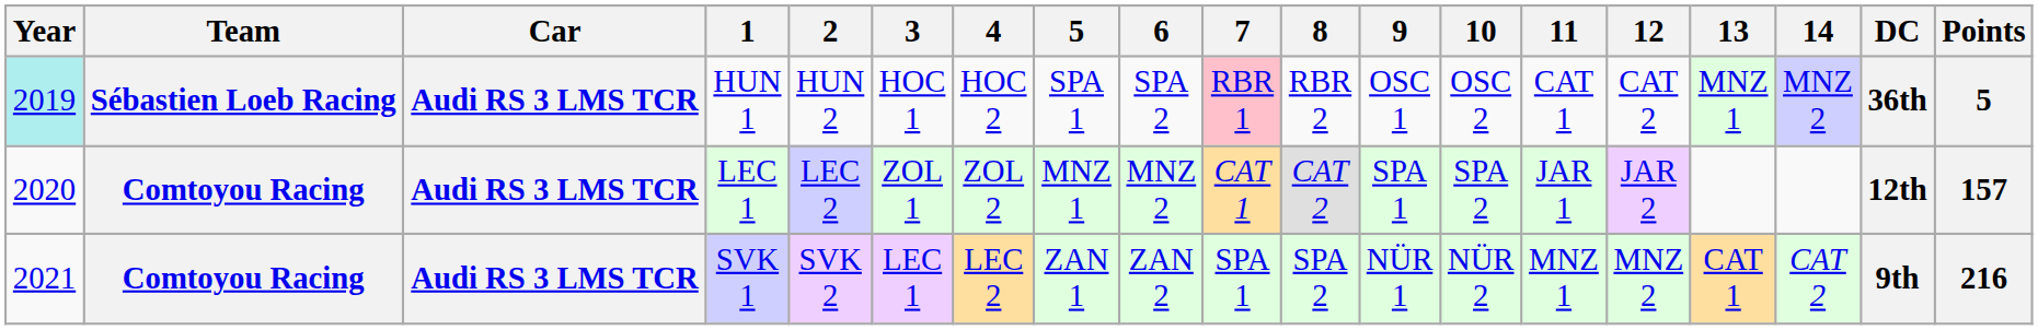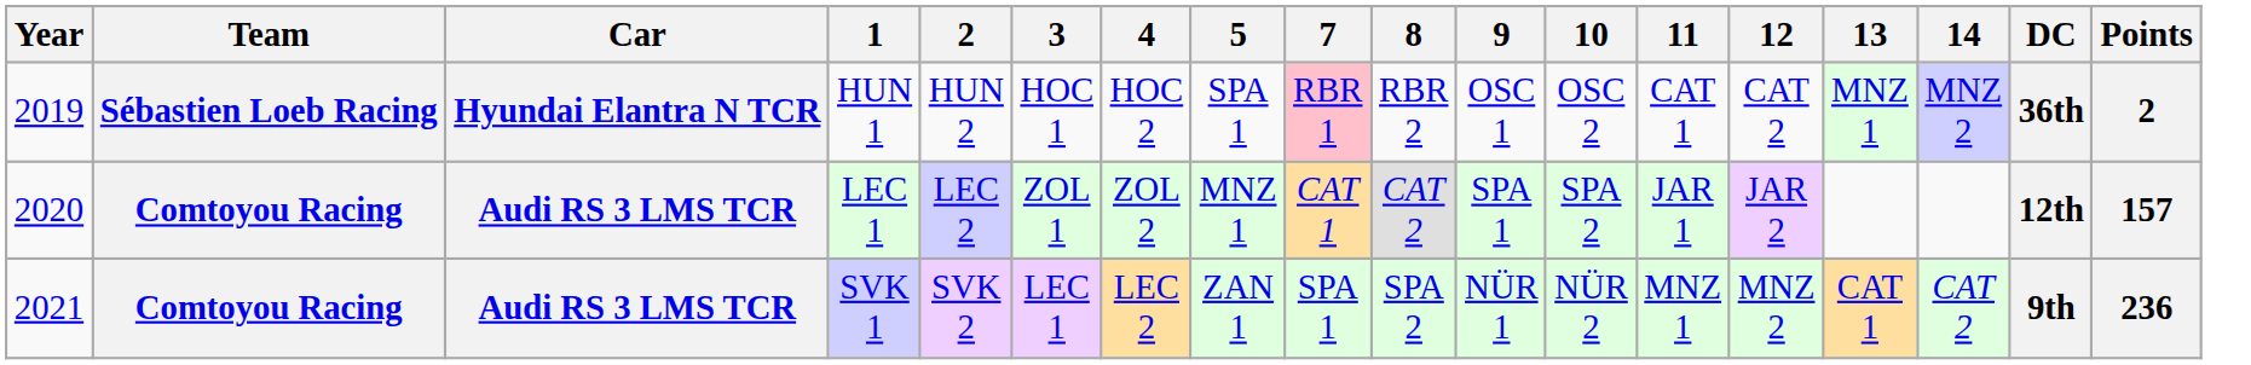 <table class="wikitable" style="text-align:center; font-size:85%">
 <tr>
 <th>Year</th>
 <th>Team</th>
 <th>Car</th>
 <th>1</th>
 <th>2</th>
 <th>3</th>
 <th>4</th>
 <th>5</th>
-<th>6</th>
 <th>7</th>
 <th>8</th>
 <th>9</th>
 <th>10</th>
 <th>11</th>
 <th>12</th>
 <th>13</th>
 <th>14</th>
 <th>DC</th>
 <th>Points</th>
 </tr>
 <tr>
-<td style="background: paleturquoise;"><a href='#'>2019</a></td>
+<td><a href='#'>2019</a></td>
 <th><a href='#'>Sébastien Loeb Racing</a></th>
-<th><a href='#'>Audi RS 3 LMS TCR</a></th>
+<th><a href='#'>Hyundai Elantra N TCR</a></th>
 <td><a href='#'>HUN<br>1</a></td>
 <td><a href='#'>HUN<br>2</a></td>
 <td><a href='#'>HOC<br>1</a></td>
 <td><a href='#'>HOC<br>2</a></td>
 <td><a href='#'>SPA<br>1</a></td>
-<td><a href='#'>SPA<br>2</a></td>
 <td style="background: pink;"><a href='#'>RBR<br>1</a></td>
 <td><a href='#'>RBR<br>2</a></td>
 <td><a href='#'>OSC<br>1</a></td>
 <td><a href='#'>OSC<br>2</a></td>
 <td><a href='#'>CAT<br>1</a></td>
 <td><a href='#'>CAT<br>2</a></td>
 <td style="background:#DFFFDF;"><a href='#'>MNZ<br>1</a><br></td>
 <td style="background:#CFCFFF;"><a href='#'>MNZ<br>2</a><br></td>
 <th>36th</th>
-<th>5</th>
+<th>2</th>
 </tr>
 <tr>
 <td><a href='#'>2020</a></td>
 <th><a href='#'>Comtoyou Racing</a></th>
 <th><a href='#'>Audi RS 3 LMS TCR</a></th>
 <td style="background:#DFFFDF;"><a href='#'>LEC<br>1</a><br></td>
 <td style="background:#CFCFFF;"><a href='#'>LEC<br>2</a><br></td>
 <td style="background:#DFFFDF;"><a href='#'>ZOL<br>1</a><br></td>
 <td style="background:#DFFFDF;"><a href='#'>ZOL<br>2</a><br></td>
 <td style="background:#DFFFDF;"><a href='#'>MNZ<br>1</a><br></td>
-<td style="background:#DFFFDF;"><a href='#'>MNZ<br>2</a><br></td>
 <td style="background:#FFDF9F;"><em><a href='#'>CAT<br>1</a></em><br></td>
 <td style="background:#DFDFDF;"><em><a href='#'>CAT<br>2</a></em><br></td>
 <td style="background:#DFFFDF;"><a href='#'>SPA<br>1</a><br></td>
 <td style="background:#DFFFDF;"><a href='#'>SPA<br>2</a><br></td>
 <td style="background:#DFFFDF;"><a href='#'>JAR<br>1</a><br></td>
 <td style="background:#EFCFFF;"><a href='#'>JAR<br>2</a><br></td>
 <td></td>
 <td></td>
 <th>12th</th>
 <th>157</th>
 </tr>
 <tr>
 <td><a href='#'>2021</a></td>
 <th><a href='#'>Comtoyou Racing</a></th>
 <th><a href='#'>Audi RS 3 LMS TCR</a></th>
 <td style="background:#CFCFFF;"><a href='#'>SVK<br>1</a><br></td>
 <td style="background:#EFCFFF;"><a href='#'>SVK<br>2</a><br></td>
 <td style="background:#EFCFFF;"><a href='#'>LEC<br>1</a><br></td>
 <td style="background:#FFDF9F;"><a href='#'>LEC<br>2</a><br></td>
 <td style="background:#DFFFDF;"><a href='#'>ZAN<br>1</a><br></td>
-<td style="background:#DFFFDF;"><a href='#'>ZAN<br>2</a><br></td>
 <td style="background:#DFFFDF;"><a href='#'>SPA<br>1</a><br></td>
 <td style="background:#DFFFDF;"><a href='#'>SPA<br>2</a><br></td>
 <td style="background:#DFFFDF;"><a href='#'>NÜR<br>1</a><br></td>
 <td style="background:#DFFFDF;"><a href='#'>NÜR<br>2</a><br></td>
 <td style="background:#DFFFDF;"><a href='#'>MNZ<br>1</a><br></td>
 <td style="background:#DFFFDF;"><a href='#'>MNZ<br>2</a><br></td>
 <td style="background:#FFDF9F;"><a href='#'>CAT<br>1</a><br></td>
 <td style="background:#DFFFDF;"><em><a href='#'>CAT<br>2</a></em><br></td>
 <th>9th</th>
-<th>216</th>
+<th>236</th>
 </tr>
 </table>
